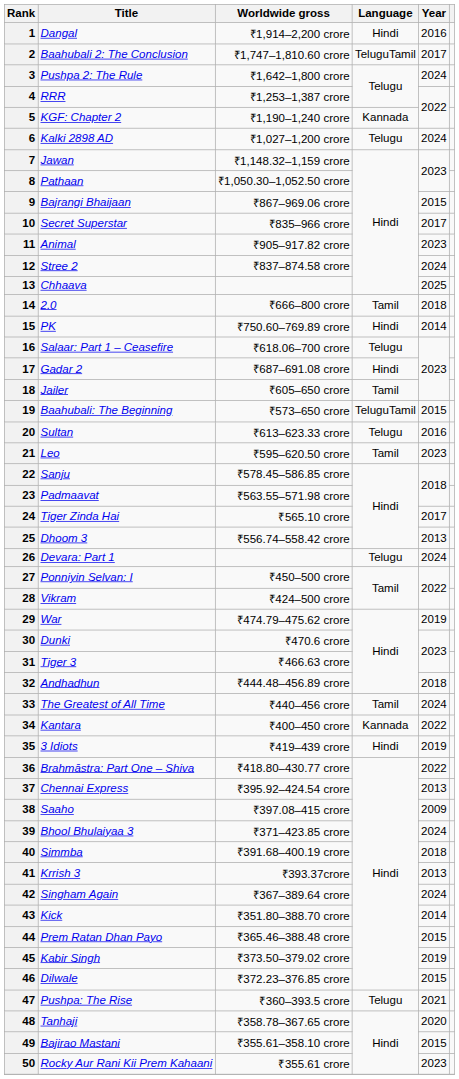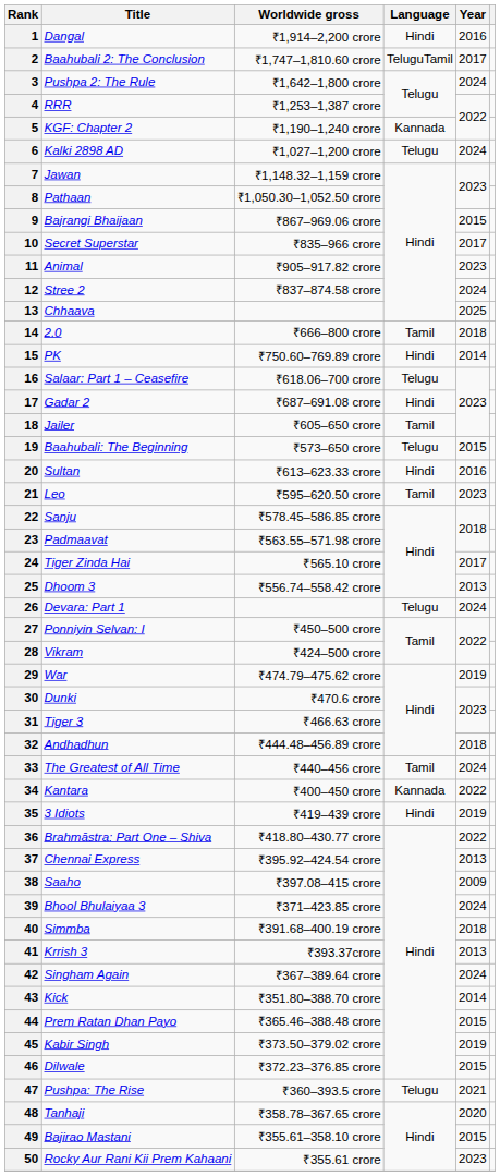 <table class="wikitable sortable plainrowheaders">
 <tr>
 <th scope="col">Rank</th>
 <th scope="col">Title</th>
 <th scope="col">Worldwide gross</th>
 <th scope="col">Language</th>
 <th scope="col">Year</th>
 <th scope="col" class="unsortable"></th>
 </tr>
 <tr>
 <th scope="row" style=text-align:right>1</th>
 <td><em><a href='#'>Dangal</a></em></td>
 <td align="right">₹1,914–2,200 crore</td>
 <td align="center">Hindi</td>
 <td align="center">2016</td>
 <td align="center"></td>
 </tr>
 <tr>
 <th scope="row" style="text-align:right">2</th>
 <td><em><a href='#'>Baahubali 2: The Conclusion</a></em></td>
 <td align="right">₹1,747–1,810.60 crore</td>
 <td align="center">TeluguTamil</td>
 <td align="center">2017</td>
 <td align="center"></td>
 </tr>
 <tr>
 <th scope="row" style="text-align:right">3</th>
 <td><em><a href='#'>Pushpa 2: The Rule</a></em></td>
 <td align="right">₹1,642–1,800 crore</td>
 <td rowspan="2" align="center">Telugu</td>
 <td align="center">2024</td>
 <td align="center"></td>
 </tr>
 <tr>
 <th scope="row" style="text-align:right">4</th>
 <td><em><a href='#'>RRR</a></em></td>
 <td align="right">₹1,253–1,387 crore</td>
 <td rowspan="2" align="center">2022</td>
 <td align="center"></td>
 </tr>
 <tr>
 <th scope="row" style="text-align:right">5</th>
 <td><em><a href='#'>KGF: Chapter 2</a></em></td>
 <td align="right">₹1,190–1,240 crore</td>
 <td align="center">Kannada</td>
 <td align="center"></td>
 </tr>
 <tr>
 <th scope="row" style="text-align:right">6</th>
 <td><em><a href='#'>Kalki 2898 AD</a></em></td>
 <td align="right">₹1,027–1,200 crore</td>
 <td align="center">Telugu</td>
 <td align="center">2024</td>
 <td align="center"></td>
 </tr>
 <tr>
 <th scope="row" style="text-align:right">7</th>
 <td><em><a href='#'>Jawan</a></em></td>
 <td align="right">₹1,148.32–1,159 crore</td>
 <td rowspan="7" align="center">Hindi</td>
 <td rowspan="2" align="center">2023</td>
 <td align="center"></td>
 </tr>
 <tr>
 <th scope="row" style="text-align:right">8</th>
 <td><em><a href='#'>Pathaan</a></em></td>
 <td align="right">₹1,050.30–1,052.50 crore</td>
 <td align="center"></td>
 </tr>
 <tr>
 <th scope="row" style="text-align:right">9</th>
 <td><em><a href='#'>Bajrangi Bhaijaan</a></em></td>
 <td align="right">₹867–969.06 crore</td>
 <td align="center">2015</td>
 <td align="center"></td>
 </tr>
 <tr>
 <th scope="row" style="text-align:right">10</th>
 <td><em><a href='#'>Secret Superstar</a></em></td>
 <td align="right">₹835–966 crore</td>
 <td align="center">2017</td>
 <td align="center"></td>
 </tr>
 <tr>
 <th scope="row" style="text-align:right">11</th>
 <td><em><a href='#'>Animal</a></em></td>
 <td align="right">₹905–917.82 crore</td>
 <td align="center">2023</td>
 <td align="center"></td>
 </tr>
 <tr>
 <th scope="row" style="text-align:right">12</th>
 <td><em><a href='#'>Stree 2</a></em></td>
 <td align="right">₹837–874.58 crore</td>
 <td align="center">2024</td>
 <td align="center"></td>
 </tr>
 <tr>
 <th scope="row" style="text-align:right">13</th>
 <td><em><a href='#'>Chhaava</a></em></td>
 <td align="right"></td>
 <td align="center">2025</td>
 <td align="center"></td>
 </tr>
 <tr>
 <th scope="row" style="text-align:right">14</th>
 <td><em><a href='#'>2.0</a></em></td>
 <td align="right">₹666–800 crore</td>
 <td align="center">Tamil</td>
 <td align="center">2018</td>
 <td align="center"></td>
 </tr>
 <tr>
 <th scope="row" style="text-align:right">15</th>
 <td><em><a href='#'>PK</a></em></td>
 <td align="right">₹750.60–769.89 crore</td>
 <td align="center">Hindi</td>
 <td align="center">2014</td>
 <td align="center"></td>
 </tr>
 <tr>
 <th scope="row" style="text-align:right">16</th>
 <td><em><a href='#'>Salaar: Part 1 – Ceasefire</a></em></td>
 <td align="right">₹618.06–700 crore</td>
 <td align="center">Telugu</td>
 <td rowspan="3" align="center">2023</td>
 <td align="center"></td>
 </tr>
 <tr>
 <th scope="row" style="text-align:right">17</th>
 <td><em><a href='#'>Gadar 2</a></em></td>
 <td align="right">₹687–691.08 crore</td>
 <td align="center">Hindi</td>
 <td align="center"></td>
 </tr>
 <tr>
 <th scope="row" style="text-align:right">18</th>
 <td><em><a href='#'>Jailer</a></em></td>
 <td align="right">₹605–650 crore</td>
 <td align="center">Tamil</td>
 <td align="center"></td>
 </tr>
 <tr>
 <th scope="row" style="text-align:right">19</th>
 <td><em><a href='#'>Baahubali: The Beginning</a></em></td>
 <td align="right">₹573–650 crore</td>
-<td align="center">TeluguTamil</td>
+<td align="center">Telugu</td>
 <td align="center">2015</td>
 <td align="center"></td>
 </tr>
 <tr>
 <th scope="row" style="text-align:right">20</th>
 <td><em><a href='#'>Sultan</a></em></td>
 <td align="right">₹613–623.33 crore</td>
-<td align="center">Telugu</td>
+<td align="center">Hindi</td>
 <td align="center">2016</td>
 <td align="center"><br></td>
 </tr>
 <tr>
 <th scope="row" style="text-align:right">21</th>
 <td><em><a href='#'>Leo</a></em></td>
 <td align="right">₹595–620.50 crore</td>
 <td align="center">Tamil</td>
 <td align="center">2023</td>
 <td align="center"></td>
 </tr>
 <tr>
 <th scope="row" style="text-align:right">22</th>
 <td><em><a href='#'>Sanju</a></em></td>
 <td align="right">₹578.45–586.85 crore</td>
 <td rowspan="4" align="center">Hindi</td>
 <td rowspan="2" align="center">2018</td>
 <td align="center"></td>
 </tr>
 <tr>
 <th scope="row" style="text-align:right">23</th>
 <td><em><a href='#'>Padmaavat</a></em></td>
 <td align="right">₹563.55–571.98 crore</td>
 <td align="center"></td>
 </tr>
 <tr>
 <th scope="row" style="text-align:right">24</th>
 <td><em><a href='#'>Tiger Zinda Hai</a></em></td>
 <td align="right">₹565.10 crore</td>
 <td align="center">2017</td>
 <td align="center"></td>
 </tr>
 <tr>
 <th scope="row" style=text-align:right>25</th>
 <td><em><a href='#'>Dhoom 3</a></em></td>
 <td align="right">₹556.74–558.42 crore</td>
 <td align="center">2013</td>
 <td align="center"></td>
 </tr>
 <tr>
 <th scope="row" style="text-align:right">26</th>
 <td><em><a href='#'>Devara: Part 1</a></em></td>
 <td align="right"></td>
 <td align="center">Telugu</td>
 <td align="center">2024</td>
 <td align="center"></td>
 </tr>
 <tr>
 <th scope="row" style="text-align:right">27</th>
 <td><em><a href='#'>Ponniyin Selvan: I</a></em></td>
 <td align="right">₹450–500 crore</td>
 <td rowspan="2" align="center">Tamil</td>
 <td rowspan="2" align="center">2022</td>
 <td align="center"></td>
 </tr>
 <tr>
 <th scope="row" style="text-align:right">28</th>
 <td><em><a href='#'>Vikram</a></em></td>
 <td align="right">₹424–500 crore</td>
 <td align="center"></td>
 </tr>
 <tr>
 <th scope="row" style="text-align:right">29</th>
 <td><em><a href='#'>War</a></em></td>
 <td align="right">₹474.79–475.62 crore</td>
 <td rowspan="4" align="center">Hindi</td>
 <td align="center">2019</td>
 <td align="center"></td>
 </tr>
 <tr>
 <th scope="row" style="text-align:right">30</th>
 <td><em><a href='#'>Dunki</a></em></td>
 <td align="right">₹470.6 crore</td>
 <td rowspan="2" align="center">2023</td>
 <td align="center"></td>
 </tr>
 <tr>
 <th scope="row" style="text-align:right">31</th>
 <td><em><a href='#'>Tiger 3</a></em></td>
 <td align="right">₹466.63 crore</td>
 <td align="center"></td>
 </tr>
 <tr>
 <th scope="row" style="text-align:right">32</th>
 <td><em><a href='#'>Andhadhun</a></em></td>
 <td align="right">₹444.48–456.89 crore</td>
 <td align="center">2018</td>
 <td align="center"></td>
 </tr>
 <tr>
 <th scope="row" style="text-align:right">33</th>
 <td><em><a href='#'>The Greatest of All Time</a></em></td>
 <td align="right">₹440–456 crore</td>
 <td align="center">Tamil</td>
 <td align="center">2024</td>
 <td align="center"></td>
 </tr>
 <tr>
 <th scope="row" style="text-align:right">34</th>
 <td><em><a href='#'>Kantara</a></em></td>
 <td align="right">₹400–450 crore</td>
 <td align="center">Kannada</td>
 <td align="center">2022</td>
 <td align="center"></td>
 </tr>
 <tr>
 <th scope="row" style="text-align:right">35</th>
 <td><em><a href='#'>3 Idiots</a></em></td>
 <td align="right">₹419–439 crore</td>
 <td align="center">Hindi</td>
 <td align="center">2019</td>
 <td align="center"></td>
 </tr>
 <tr>
 <th scope="row" style="text-align:right">36</th>
 <td><em><a href='#'>Brahmāstra: Part One – Shiva</a></em></td>
 <td align="right">₹418.80–430.77 crore</td>
 <td rowspan="11" align="center">Hindi</td>
 <td align="center">2022</td>
 <td align="center"></td>
 </tr>
 <tr>
 <th scope="row" style="text-align:right">37</th>
 <td><em><a href='#'>Chennai Express</a></em></td>
 <td align="right">₹395.92–424.54 crore</td>
 <td align="center">2013</td>
 <td align="center"></td>
 </tr>
 <tr>
 <th scope="row" style="text-align:right">38</th>
 <td><em><a href='#'>Saaho</a></em></td>
 <td align="right">₹397.08–415 crore</td>
 <td align="center">2009</td>
 <td align="center"></td>
 </tr>
 <tr>
 <th scope="row" style="text-align:right">39</th>
 <td><em><a href='#'>Bhool Bhulaiyaa 3</a></em></td>
 <td align="right">₹371–423.85  crore</td>
 <td align="center">2024</td>
 <td align="center"></td>
 </tr>
 <tr>
 <th scope="row" style="text-align:right">40</th>
 <td><em><a href='#'>Simmba</a></em></td>
 <td align="right">₹391.68–400.19 crore</td>
 <td align="center">2018</td>
 <td align="center"></td>
 </tr>
 <tr>
 <th scope="row" style="text-align:right">41</th>
 <td><em><a href='#'>Krrish 3</a></em></td>
 <td align="right">₹393.37crore</td>
 <td align="center">2013</td>
 <td align="center"></td>
 </tr>
 <tr>
 <th scope="row" style="text-align:right">42</th>
 <td><em><a href='#'>Singham Again</a></em></td>
 <td align="right">₹367–389.64 crore</td>
 <td align="center">2024</td>
 <td align="center"></td>
 </tr>
 <tr>
 <th scope="row" style="text-align:right">43</th>
 <td><em><a href='#'>Kick</a></em></td>
 <td align="right">₹351.80–388.70 crore</td>
 <td align="center">2014</td>
 <td align="center"></td>
 </tr>
 <tr>
 <th scope="row" style="text-align:right">44</th>
 <td><em><a href='#'>Prem Ratan Dhan Payo</a></em></td>
 <td align="right">₹365.46–388.48 crore</td>
 <td align="center">2015</td>
 <td align="center"></td>
 </tr>
 <tr>
 <th scope="row" style="text-align:right">45</th>
 <td><em><a href='#'>Kabir Singh</a></em></td>
 <td align="right">₹373.50–379.02 crore</td>
 <td align="center">2019</td>
 <td align="center"></td>
 </tr>
 <tr>
 <th scope="row" style="text-align:right">46</th>
 <td><em><a href='#'>Dilwale</a></em></td>
 <td align="right">₹372.23–376.85 crore</td>
 <td align="center">2015</td>
 <td align="center"></td>
 </tr>
 <tr>
 <th scope="row" style="text-align:right">47</th>
 <td><em><a href='#'>Pushpa: The Rise</a></em></td>
 <td align="right">₹360–393.5 crore</td>
 <td align="center">Telugu</td>
 <td align="center">2021</td>
 <td align="center"></td>
 </tr>
 <tr>
 <th scope="row" style="text-align:right">48</th>
 <td><em><a href='#'>Tanhaji</a></em></td>
 <td align="right">₹358.78–367.65 crore</td>
 <td rowspan="3" align="center">Hindi</td>
 <td align="center">2020</td>
 <td align="center"></td>
 </tr>
 <tr>
 <th scope="row" style="text-align:right">49</th>
 <td><em><a href='#'>Bajirao Mastani</a></em></td>
 <td align="right">₹355.61–358.10 crore</td>
 <td align="center">2015</td>
 <td align="center"></td>
 </tr>
 <tr>
 <th scope="row" style="text-align:right">50</th>
 <td><em><a href='#'>Rocky Aur Rani Kii Prem Kahaani</a></em></td>
 <td align="right">₹355.61 crore</td>
 <td align="center">2023</td>
 <td align="center"></td>
 </tr>
 <tr>
 </tr>
 </table>
